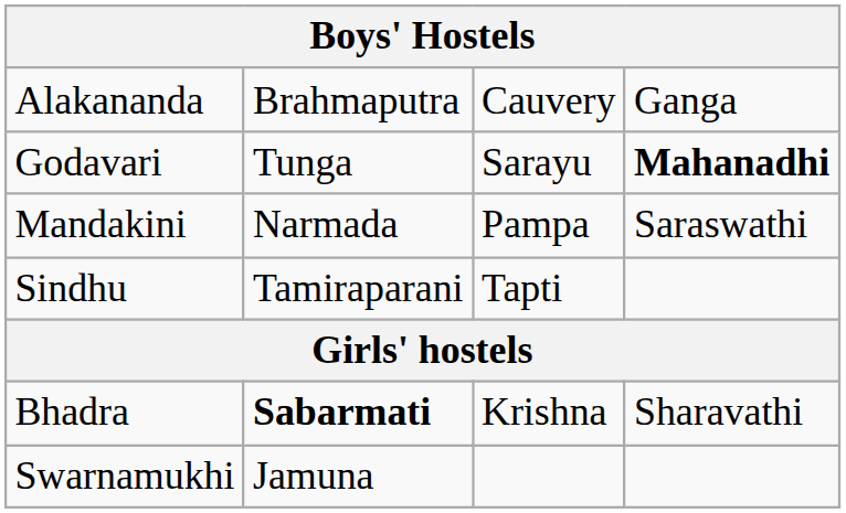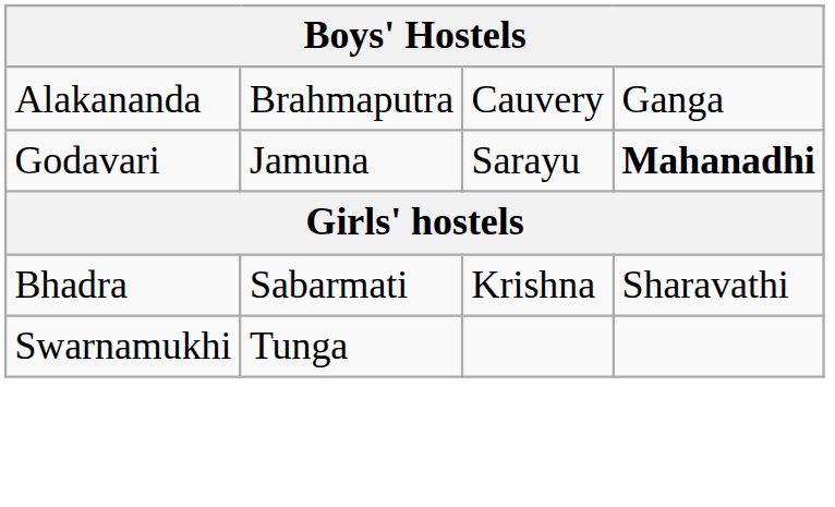 <table class="wikitable">
 <tr>
 <th colspan="4">Boys' Hostels</th>
 </tr>
 <tr>
 <td>Alakananda</td>
 <td>Brahmaputra</td>
 <td>Cauvery</td>
 <td>Ganga</td>
 </tr>
 <tr>
 <td>Godavari</td>
-<td>Tunga</td>
+<td>Jamuna</td>
 <td>Sarayu</td>
 <td><strong>Mahanadhi</strong></td>
-</tr>
-<tr>
-<td>Mandakini</td>
-<td>Narmada</td>
-<td>Pampa</td>
-<td>Saraswathi</td>
-</tr>
-<tr>
-<td>Sindhu</td>
-<td>Tamiraparani</td>
-<td>Tapti</td>
-<td></td>
 </tr>
 <tr>
 <th colspan="4">Girls' hostels</th>
 </tr>
 <tr>
 <td>Bhadra</td>
-<td><strong>Sabarmati</strong></td>
+<td>Sabarmati</td>
 <td>Krishna</td>
 <td>Sharavathi</td>
 </tr>
 <tr>
 <td>Swarnamukhi</td>
-<td>Jamuna</td>
+<td>Tunga</td>
 <td></td>
 </tr>
 </table>
